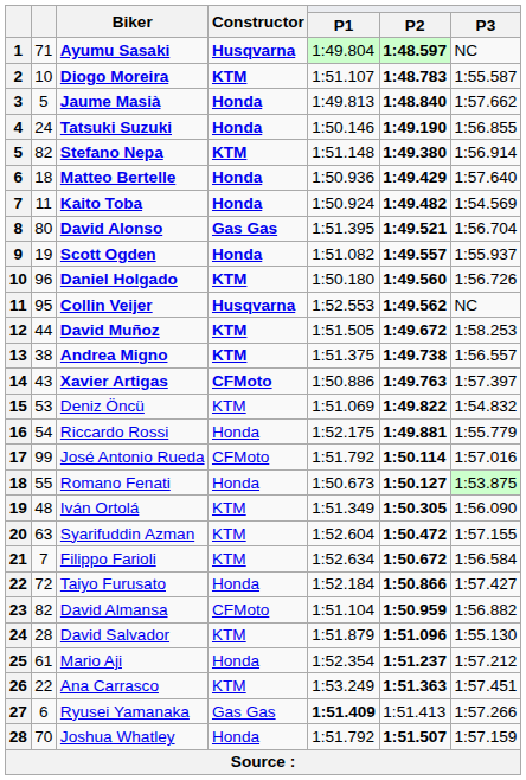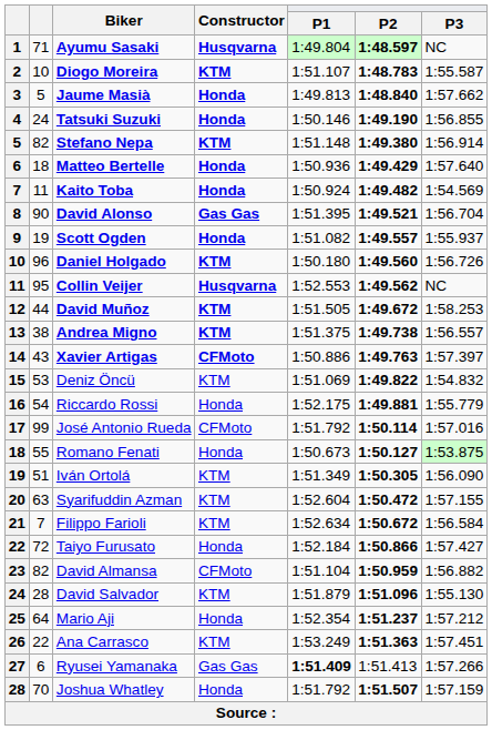 <table class="wikitable sortable" style="font-size: 85%;">
 <tr>
 <th rowspan="2"></th>
 <th rowspan="2"></th>
 <th rowspan="2">Biker</th>
 <th rowspan="2">Constructor</th>
 <th colspan="3" style="background:#eaecf0; text-align:center;"></th>
 </tr>
 <tr>
 <th scope="col">P1</th>
 <th scope="col">P2</th>
 <th scope="col">P3</th>
 </tr>
 <tr>
 <th scope="row">1</th>
 <td align="center">71</td>
 <td><strong> <a href='#'>Ayumu Sasaki</a></strong></td>
 <td><strong><a href='#'>Husqvarna</a></strong></td>
 <td style="background:#ccffcc;">1:49.804</td>
 <td style="background:#ccffcc;"><strong>1:48.597</strong></td>
 <td>NC</td>
 </tr>
 <tr>
 <th scope="row">2</th>
 <td align="center">10</td>
 <td><strong> <a href='#'>Diogo Moreira</a></strong></td>
 <td><strong><a href='#'>KTM</a></strong></td>
 <td>1:51.107</td>
 <td><strong>1:48.783</strong></td>
 <td>1:55.587</td>
 </tr>
 <tr>
 <th scope="row">3</th>
 <td align="center">5</td>
 <td><strong> <a href='#'>Jaume Masià</a></strong></td>
 <td><strong><a href='#'>Honda</a></strong></td>
 <td>1:49.813</td>
 <td><strong>1:48.840</strong></td>
 <td>1:57.662</td>
 </tr>
 <tr>
 <th scope="row">4</th>
 <td align="center">24</td>
 <td><strong> <a href='#'>Tatsuki Suzuki</a></strong></td>
 <td><strong><a href='#'>Honda</a></strong></td>
 <td>1:50.146</td>
 <td><strong>1:49.190</strong></td>
 <td>1:56.855</td>
 </tr>
 <tr>
 <th scope="row">5</th>
 <td align="center">82</td>
 <td> <strong><a href='#'>Stefano Nepa</a></strong></td>
 <td><strong><a href='#'>KTM</a></strong></td>
 <td>1:51.148</td>
 <td><strong>1:49.380</strong></td>
 <td>1:56.914</td>
 </tr>
 <tr>
 <th scope="row">6</th>
 <td align="center">18</td>
 <td><strong> <a href='#'>Matteo Bertelle</a></strong></td>
 <td><strong><a href='#'>Honda</a></strong></td>
 <td>1:50.936</td>
 <td><strong>1:49.429</strong></td>
 <td>1:57.640</td>
 </tr>
 <tr>
 <th scope="row">7</th>
 <td align="center">11</td>
 <td><strong> <a href='#'>Kaito Toba</a></strong></td>
 <td><strong><a href='#'>Honda</a></strong></td>
 <td>1:50.924</td>
 <td><strong>1:49.482</strong></td>
 <td>1:54.569</td>
 </tr>
 <tr>
 <th scope="row">8</th>
-<td align="center">80</td>
+<td align="center">90</td>
 <td><strong> <a href='#'>David Alonso</a></strong></td>
 <td><strong><a href='#'>Gas Gas</a></strong></td>
 <td>1:51.395</td>
 <td><strong>1:49.521</strong></td>
 <td>1:56.704</td>
 </tr>
 <tr>
 <th scope="row">9</th>
 <td align="center">19</td>
 <td><strong> <a href='#'>Scott Ogden</a></strong></td>
 <td><strong><a href='#'>Honda</a></strong></td>
 <td>1:51.082</td>
 <td><strong>1:49.557</strong></td>
 <td>1:55.937</td>
 </tr>
 <tr>
 <th scope="row">10</th>
 <td align="center">96</td>
 <td><strong></strong> <strong><a href='#'>Daniel Holgado</a></strong></td>
 <td><strong><a href='#'>KTM</a></strong></td>
 <td>1:50.180</td>
 <td><strong>1:49.560</strong></td>
 <td>1:56.726</td>
 </tr>
 <tr>
 <th scope="row">11</th>
 <td align="center">95</td>
 <td> <strong><a href='#'>Collin Veijer</a></strong></td>
 <td><strong><a href='#'>Husqvarna</a></strong></td>
 <td>1:52.553</td>
 <td><strong>1:49.562</strong></td>
 <td>NC</td>
 </tr>
 <tr>
 <th scope="row">12</th>
 <td align="center">44</td>
 <td><strong> <a href='#'>David Muñoz</a></strong></td>
 <td><strong><a href='#'>KTM</a></strong></td>
 <td>1:51.505</td>
 <td><strong>1:49.672</strong></td>
 <td>1:58.253</td>
 </tr>
 <tr>
 <th scope="row">13</th>
 <td align="center">38</td>
 <td><strong> <a href='#'>Andrea Migno</a></strong></td>
 <td><strong><a href='#'>KTM</a></strong></td>
 <td>1:51.375</td>
 <td><strong>1:49.738</strong></td>
 <td>1:56.557</td>
 </tr>
 <tr>
 <th scope="row">14</th>
 <td align="center">43</td>
 <td> <strong><a href='#'>Xavier Artigas</a></strong></td>
 <td><strong><a href='#'>CFMoto</a></strong></td>
 <td>1:50.886</td>
 <td><strong>1:49.763</strong></td>
 <td>1:57.397</td>
 </tr>
 <tr>
 <th scope="row">15</th>
 <td align="center">53</td>
 <td> <a href='#'>Deniz Öncü</a></td>
 <td><a href='#'>KTM</a></td>
 <td>1:51.069</td>
 <td><strong>1:49.822</strong></td>
 <td>1:54.832</td>
 </tr>
 <tr>
 <th scope="row">16</th>
 <td align="center">54</td>
 <td> <a href='#'>Riccardo Rossi</a></td>
 <td><a href='#'>Honda</a></td>
 <td>1:52.175</td>
 <td><strong>1:49.881</strong></td>
 <td>1:55.779</td>
 </tr>
 <tr>
 <th scope="row">17</th>
 <td align="center">99</td>
 <td> <a href='#'>José Antonio Rueda</a></td>
 <td><a href='#'>CFMoto</a></td>
 <td>1:51.792</td>
 <td><strong>1:50.114</strong></td>
 <td>1:57.016</td>
 </tr>
 <tr>
 <th scope="row">18</th>
 <td align="center">55</td>
 <td> <a href='#'>Romano Fenati</a></td>
 <td><a href='#'>Honda</a></td>
 <td>1:50.673</td>
 <td><strong>1:50.127</strong></td>
 <td style="background:#ccffcc;">1:53.875</td>
 </tr>
 <tr>
 <th scope="row">19</th>
-<td align="center">48</td>
+<td align="center">51</td>
 <td> <a href='#'>Iván Ortolá</a></td>
 <td><a href='#'>KTM</a></td>
 <td>1:51.349</td>
 <td><strong>1:50.305</strong></td>
 <td>1:56.090</td>
 </tr>
 <tr>
 <th scope="row">20</th>
 <td align="center">63</td>
 <td> <a href='#'>Syarifuddin Azman</a></td>
 <td><a href='#'>KTM</a></td>
 <td>1:52.604</td>
 <td><strong>1:50.472</strong></td>
 <td>1:57.155</td>
 </tr>
 <tr>
 <th scope="row">21</th>
 <td align="center">7</td>
 <td> <a href='#'>Filippo Farioli</a></td>
 <td><a href='#'>KTM</a></td>
 <td>1:52.634</td>
 <td><strong>1:50.672</strong></td>
 <td>1:56.584</td>
 </tr>
 <tr>
 <th scope="row">22</th>
 <td align="center">72</td>
 <td> <a href='#'>Taiyo Furusato</a></td>
 <td><a href='#'>Honda</a></td>
 <td>1:52.184</td>
 <td><strong>1:50.866</strong></td>
 <td>1:57.427</td>
 </tr>
 <tr>
 <th scope="row">23</th>
 <td align="center">82</td>
 <td> <a href='#'>David Almansa</a></td>
 <td><a href='#'>CFMoto</a></td>
 <td>1:51.104</td>
 <td><strong>1:50.959</strong></td>
 <td>1:56.882</td>
 </tr>
 <tr>
 <th scope="row">24</th>
 <td align="center">28</td>
 <td> <a href='#'>David Salvador</a></td>
 <td><a href='#'>KTM</a></td>
 <td>1:51.879</td>
 <td><strong>1:51.096</strong></td>
 <td>1:55.130</td>
 </tr>
 <tr>
 <th scope="row">25</th>
-<td align="center">61</td>
+<td align="center">64</td>
 <td> <a href='#'>Mario Aji</a></td>
 <td><a href='#'>Honda</a></td>
 <td>1:52.354</td>
 <td><strong>1:51.237</strong></td>
 <td>1:57.212</td>
 </tr>
 <tr>
 <th scope="row">26</th>
 <td align="center">22</td>
 <td> <a href='#'>Ana Carrasco</a></td>
 <td><a href='#'>KTM</a></td>
 <td>1:53.249</td>
 <td><strong>1:51.363</strong></td>
 <td>1:57.451</td>
 </tr>
 <tr>
 <th scope="row">27</th>
 <td align="center">6</td>
 <td> <a href='#'>Ryusei Yamanaka</a></td>
 <td><a href='#'>Gas Gas</a></td>
 <td><strong>1:51.409</strong></td>
 <td>1:51.413</td>
 <td>1:57.266</td>
 </tr>
 <tr>
 <th scope="row">28</th>
 <td align="center">70</td>
 <td> <a href='#'>Joshua Whatley</a></td>
 <td><a href='#'>Honda</a></td>
 <td>1:51.792</td>
 <td><strong>1:51.507</strong></td>
 <td>1:57.159</td>
 </tr>
 <tr>
 <th colspan="7">Source : </th>
 </tr>
 </table>
